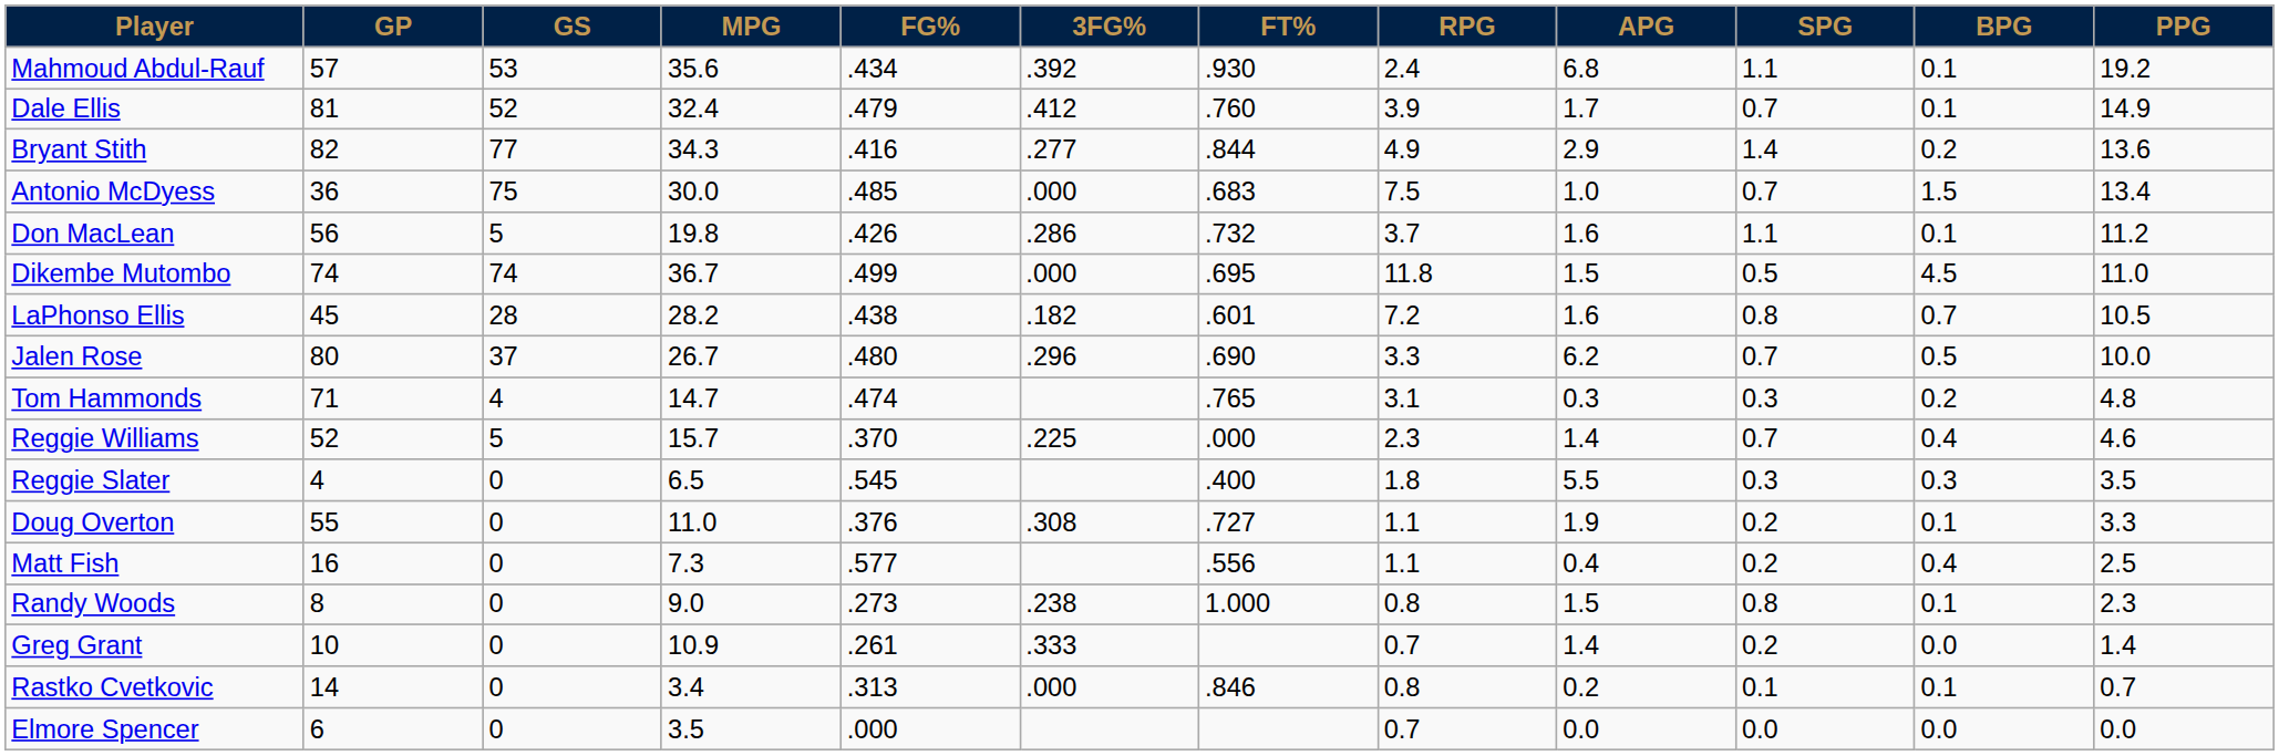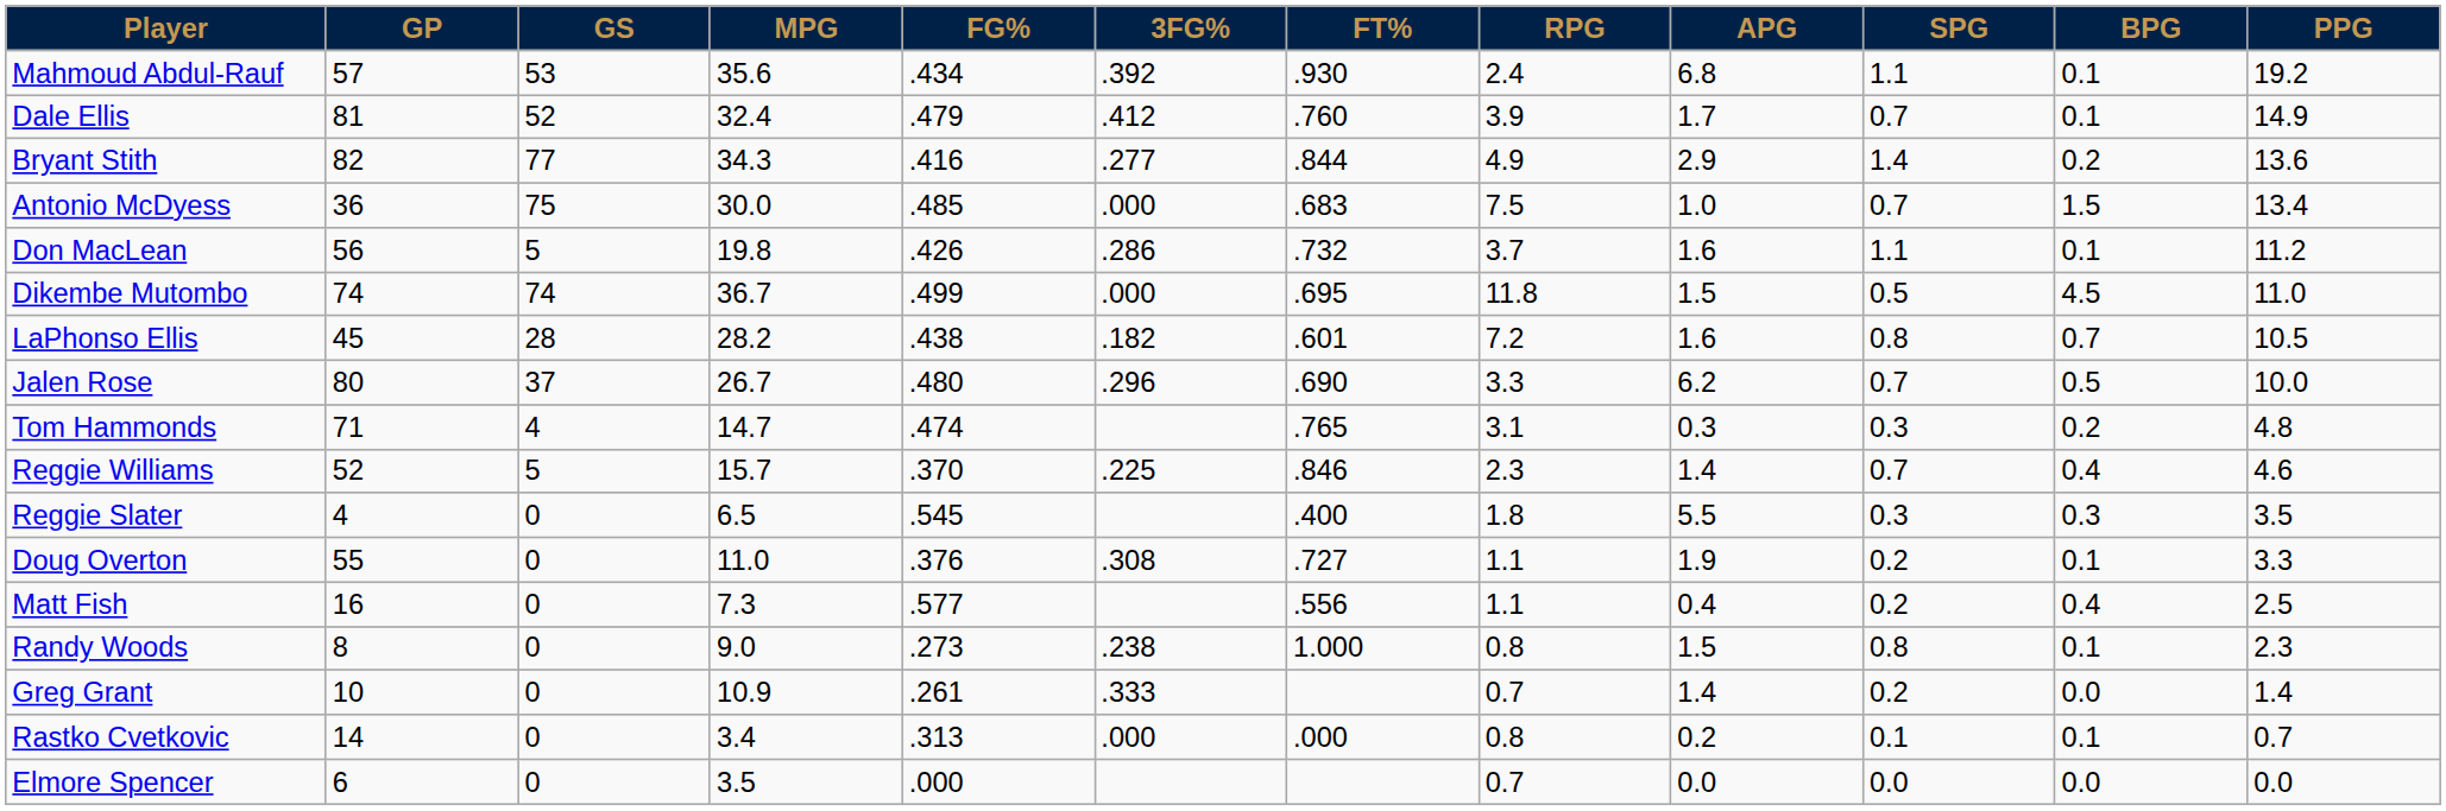 <table class="wikitable sortable" style="font-size: 90%">
 <tr>
 <th style="background:#002147;color:#C39953;" width="10%">Player</th>
 <th style="background:#002147;color:#C39953;" width="6%">GP</th>
 <th style="background:#002147;color:#C39953;" width="6%">GS</th>
 <th style="background:#002147;color:#C39953;" width="6%">MPG</th>
 <th style="background:#002147;color:#C39953;" width="6%">FG%</th>
 <th style="background:#002147;color:#C39953;" width="6%">3FG%</th>
 <th style="background:#002147;color:#C39953;" width="6%">FT%</th>
 <th style="background:#002147;color:#C39953;" width="6%">RPG</th>
 <th style="background:#002147;color:#C39953;" width="6%">APG</th>
 <th style="background:#002147;color:#C39953;" width="6%">SPG</th>
 <th style="background:#002147;color:#C39953;" width="6%">BPG</th>
 <th style="background:#002147;color:#C39953;" width="6%">PPG</th>
 </tr>
 <tr>
 <td><a href='#'>Mahmoud Abdul-Rauf</a></td>
 <td>57</td>
 <td>53</td>
 <td>35.6</td>
 <td>.434</td>
 <td>.392</td>
 <td>.930</td>
 <td>2.4</td>
 <td>6.8</td>
 <td>1.1</td>
 <td>0.1</td>
 <td>19.2</td>
 </tr>
 <tr>
 <td><a href='#'>Dale Ellis</a></td>
 <td>81</td>
 <td>52</td>
 <td>32.4</td>
 <td>.479</td>
 <td>.412</td>
 <td>.760</td>
 <td>3.9</td>
 <td>1.7</td>
 <td>0.7</td>
 <td>0.1</td>
 <td>14.9</td>
 </tr>
 <tr>
 <td><a href='#'>Bryant Stith</a></td>
 <td>82</td>
 <td>77</td>
 <td>34.3</td>
 <td>.416</td>
 <td>.277</td>
 <td>.844</td>
 <td>4.9</td>
 <td>2.9</td>
 <td>1.4</td>
 <td>0.2</td>
 <td>13.6</td>
 </tr>
 <tr>
 <td><a href='#'>Antonio McDyess</a></td>
 <td>36</td>
 <td>75</td>
 <td>30.0</td>
 <td>.485</td>
 <td>.000</td>
 <td>.683</td>
 <td>7.5</td>
 <td>1.0</td>
 <td>0.7</td>
 <td>1.5</td>
 <td>13.4</td>
 </tr>
 <tr>
 <td><a href='#'>Don MacLean</a></td>
 <td>56</td>
 <td>5</td>
 <td>19.8</td>
 <td>.426</td>
 <td>.286</td>
 <td>.732</td>
 <td>3.7</td>
 <td>1.6</td>
 <td>1.1</td>
 <td>0.1</td>
 <td>11.2</td>
 </tr>
 <tr>
 <td><a href='#'>Dikembe Mutombo</a></td>
 <td>74</td>
 <td>74</td>
 <td>36.7</td>
 <td>.499</td>
 <td>.000</td>
 <td>.695</td>
 <td>11.8</td>
 <td>1.5</td>
 <td>0.5</td>
 <td>4.5</td>
 <td>11.0</td>
 </tr>
 <tr>
 <td><a href='#'>LaPhonso Ellis</a></td>
 <td>45</td>
 <td>28</td>
 <td>28.2</td>
 <td>.438</td>
 <td>.182</td>
 <td>.601</td>
 <td>7.2</td>
 <td>1.6</td>
 <td>0.8</td>
 <td>0.7</td>
 <td>10.5</td>
 </tr>
 <tr>
 <td><a href='#'>Jalen Rose</a></td>
 <td>80</td>
 <td>37</td>
 <td>26.7</td>
 <td>.480</td>
 <td>.296</td>
 <td>.690</td>
 <td>3.3</td>
 <td>6.2</td>
 <td>0.7</td>
 <td>0.5</td>
 <td>10.0</td>
 </tr>
 <tr>
 <td><a href='#'>Tom Hammonds</a></td>
 <td>71</td>
 <td>4</td>
 <td>14.7</td>
 <td>.474</td>
 <td></td>
 <td>.765</td>
 <td>3.1</td>
 <td>0.3</td>
 <td>0.3</td>
 <td>0.2</td>
 <td>4.8</td>
 </tr>
 <tr>
 <td><a href='#'>Reggie Williams</a></td>
 <td>52</td>
 <td>5</td>
 <td>15.7</td>
 <td>.370</td>
 <td>.225</td>
-<td>.000</td>
+<td>.846</td>
 <td>2.3</td>
 <td>1.4</td>
 <td>0.7</td>
 <td>0.4</td>
 <td>4.6</td>
 </tr>
 <tr>
 <td><a href='#'>Reggie Slater</a></td>
 <td>4</td>
 <td>0</td>
 <td>6.5</td>
 <td>.545</td>
 <td></td>
 <td>.400</td>
 <td>1.8</td>
 <td>5.5</td>
 <td>0.3</td>
 <td>0.3</td>
 <td>3.5</td>
 </tr>
 <tr>
 <td><a href='#'>Doug Overton</a></td>
 <td>55</td>
 <td>0</td>
 <td>11.0</td>
 <td>.376</td>
 <td>.308</td>
 <td>.727</td>
 <td>1.1</td>
 <td>1.9</td>
 <td>0.2</td>
 <td>0.1</td>
 <td>3.3</td>
 </tr>
 <tr>
 <td><a href='#'>Matt Fish</a></td>
 <td>16</td>
 <td>0</td>
 <td>7.3</td>
 <td>.577</td>
 <td></td>
 <td>.556</td>
 <td>1.1</td>
 <td>0.4</td>
 <td>0.2</td>
 <td>0.4</td>
 <td>2.5</td>
 </tr>
 <tr>
 <td><a href='#'>Randy Woods</a></td>
 <td>8</td>
 <td>0</td>
 <td>9.0</td>
 <td>.273</td>
 <td>.238</td>
 <td>1.000</td>
 <td>0.8</td>
 <td>1.5</td>
 <td>0.8</td>
 <td>0.1</td>
 <td>2.3</td>
 </tr>
 <tr>
 <td><a href='#'>Greg Grant</a></td>
 <td>10</td>
 <td>0</td>
 <td>10.9</td>
 <td>.261</td>
 <td>.333</td>
 <td></td>
 <td>0.7</td>
 <td>1.4</td>
 <td>0.2</td>
 <td>0.0</td>
 <td>1.4</td>
 </tr>
 <tr>
 <td><a href='#'>Rastko Cvetkovic</a></td>
 <td>14</td>
 <td>0</td>
 <td>3.4</td>
 <td>.313</td>
 <td>.000</td>
-<td>.846</td>
+<td>.000</td>
 <td>0.8</td>
 <td>0.2</td>
 <td>0.1</td>
 <td>0.1</td>
 <td>0.7</td>
 </tr>
 <tr>
 <td><a href='#'>Elmore Spencer</a></td>
 <td>6</td>
 <td>0</td>
 <td>3.5</td>
 <td>.000</td>
 <td></td>
 <td></td>
 <td>0.7</td>
 <td>0.0</td>
 <td>0.0</td>
 <td>0.0</td>
 <td>0.0</td>
 </tr>
 </table>
